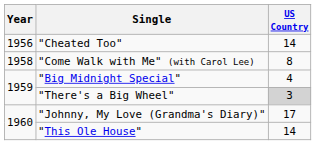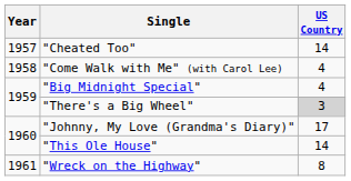 <table class="wikitable">
 <tr>
 <th>Year</th>
 <th>Single</th>
 <th width="45"><small><a href='#'>US Country</a></small></th>
 </tr>
 <tr>
-<td>1956</td>
+<td>1957</td>
 <td>"Cheated Too"</td>
 <td align="center">14</td>
 </tr>
 <tr>
 <td>1958</td>
 <td>"Come Walk with Me" <small>(with Carol Lee)</small></td>
-<td align="center">8</td>
+<td align="center">4</td>
 </tr>
 <tr>
 <td rowspan="2">1959</td>
 <td>"<a href='#'>Big Midnight Special</a>"</td>
 <td align="Center">4</td>
 </tr>
 <tr>
 <td>"There's a Big Wheel"</td>
 <td align="center" style="background: lightgrey;">3</td>
 </tr>
 <tr>
 <td rowspan="2">1960</td>
 <td>"Johnny, My Love (Grandma's Diary)"</td>
 <td align="center">17</td>
 </tr>
 <tr>
 <td>"<a href='#'>This Ole House</a>"</td>
 <td align="center">14</td>
 </tr>
+<tr>
+<td>1961</td>
+<td>"<a href='#'>Wreck on the Highway</a>"</td>
+<td align="center">8</td>
+</tr>
 </table>
